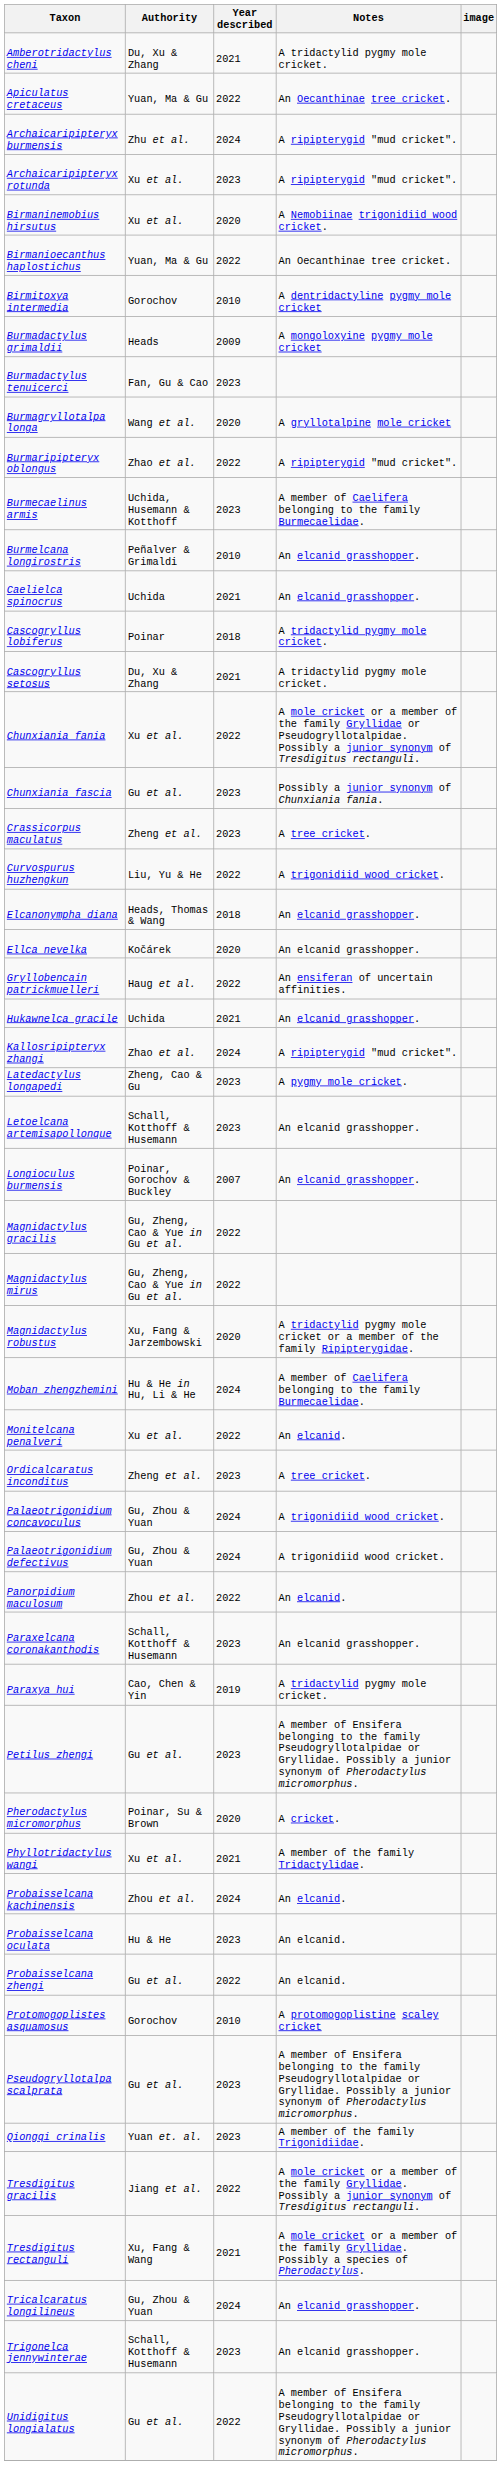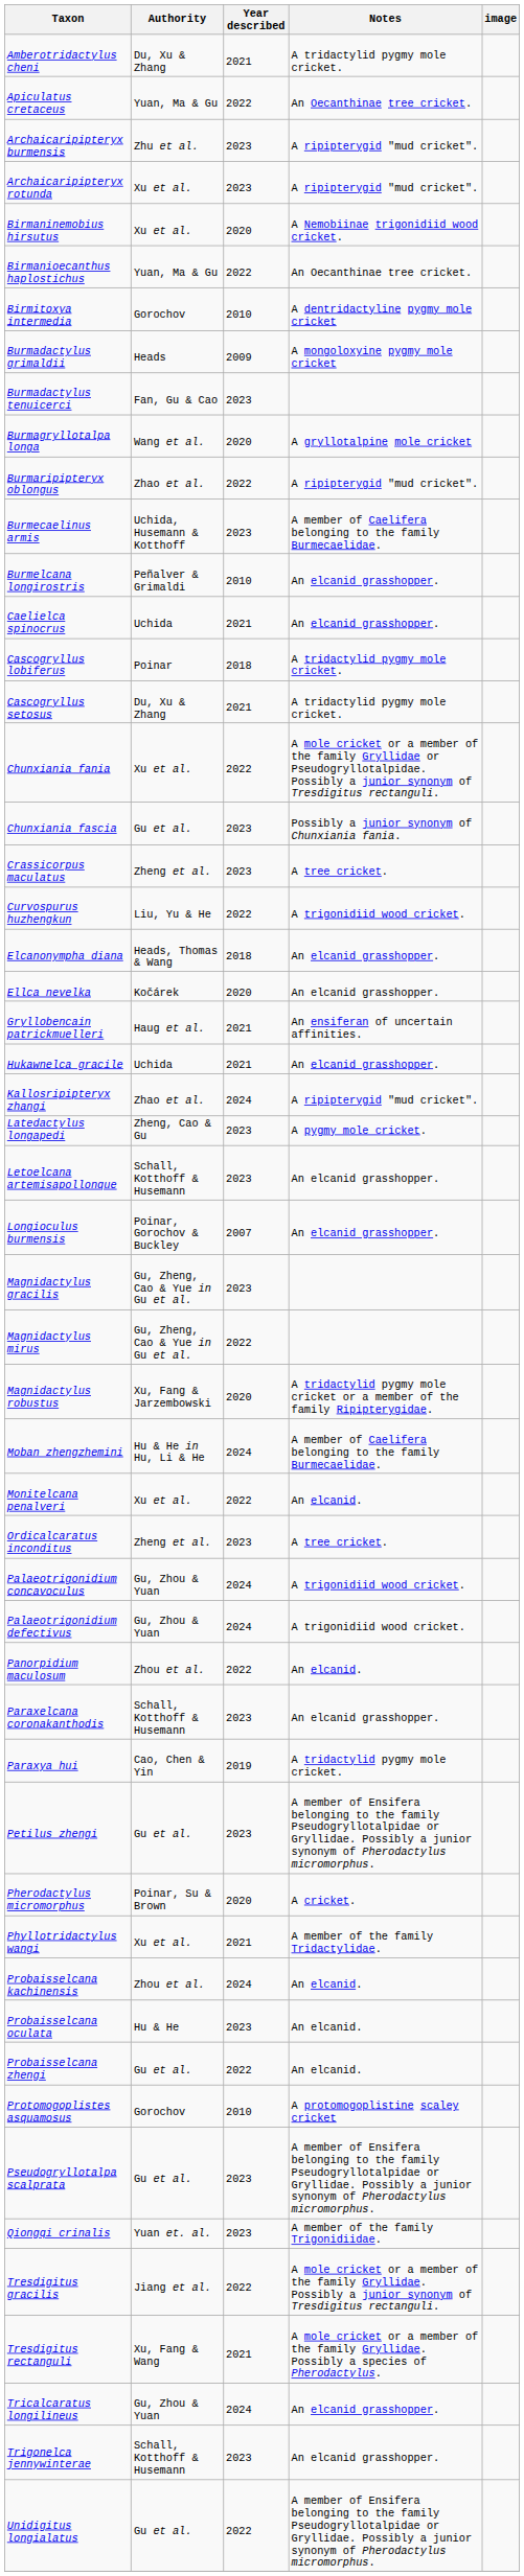 <table class="wikitable sortable" align="center" width="100%">
 <tr>
 <th>Taxon</th>
 <th>Authority</th>
 <th>Year described</th>
 <th>Notes</th>
 <th>image</th>
 </tr>
 <tr>
 <td><br><em><a href='#'>Amberotridactylus cheni</a></em></td>
 <td><br>Du, Xu & Zhang</td>
 <td><br>2021</td>
 <td><br>A tridactylid pygmy mole cricket.</td>
 <td></td>
 </tr>
 <tr>
 <td><br><em><a href='#'>Apiculatus cretaceus</a></em></td>
 <td><br>Yuan, Ma & Gu</td>
 <td><br>2022</td>
 <td><br>An <a href='#'>Oecanthinae</a> <a href='#'>tree cricket</a>.</td>
 <td></td>
 </tr>
 <tr>
 <td><br><em><a href='#'>Archaicaripipteryx burmensis</a></em></td>
 <td><br>Zhu <em>et al.</em></td>
-<td><br>2024</td>
+<td><br>2023</td>
 <td><br>A <a href='#'>ripipterygid</a> "mud cricket".</td>
 <td></td>
 </tr>
 <tr>
 <td><br><em><a href='#'>Archaicaripipteryx rotunda</a></em></td>
 <td><br>Xu <em>et al.</em></td>
 <td><br>2023</td>
 <td><br>A <a href='#'>ripipterygid</a> "mud cricket".</td>
 <td></td>
 </tr>
 <tr>
 <td><br><em><a href='#'>Birmaninemobius hirsutus</a></em></td>
 <td><br>Xu <em>et al.</em></td>
 <td><br>2020</td>
 <td><br>A <a href='#'>Nemobiinae</a> <a href='#'>trigonidiid wood cricket</a>.</td>
 <td></td>
 </tr>
 <tr>
 <td><br><em><a href='#'>Birmanioecanthus haplostichus</a></em></td>
 <td><br>Yuan, Ma & Gu</td>
 <td><br>2022</td>
 <td><br>An Oecanthinae tree cricket.</td>
 <td></td>
 </tr>
 <tr>
 <td><br><em><a href='#'>Birmitoxya intermedia</a></em></td>
 <td><br>Gorochov</td>
 <td><br>2010</td>
 <td><br>A <a href='#'>dentridactyline</a> <a href='#'>pygmy mole cricket</a></td>
 <td></td>
 </tr>
 <tr>
 <td><br><em><a href='#'>Burmadactylus grimaldii</a></em></td>
 <td><br>Heads</td>
 <td><br>2009</td>
 <td><br>A <a href='#'>mongoloxyine</a> <a href='#'>pygmy mole cricket</a></td>
 <td></td>
 </tr>
 <tr>
 <td><br><em><a href='#'>Burmadactylus tenuicerci</a></em></td>
 <td><br>Fan, Gu & Cao</td>
 <td><br>2023</td>
 <td></td>
 <td></td>
 </tr>
 <tr>
 <td><br><em><a href='#'>Burmagryllotalpa longa</a></em></td>
 <td><br>Wang <em>et al.</em></td>
 <td><br>2020</td>
 <td><br>A <a href='#'>gryllotalpine</a> <a href='#'>mole cricket</a></td>
 <td></td>
 </tr>
 <tr>
 <td><br><em><a href='#'>Burmaripipteryx oblongus</a></em></td>
 <td><br>Zhao <em>et al.</em></td>
 <td><br>2022</td>
 <td><br>A <a href='#'>ripipterygid</a> "mud cricket".</td>
 <td></td>
 </tr>
 <tr>
 <td><br><em><a href='#'>Burmecaelinus armis</a></em></td>
 <td><br>Uchida, Husemann & Kotthoff</td>
 <td><br>2023</td>
 <td><br>A member of <a href='#'>Caelifera</a> belonging to the family <a href='#'>Burmecaelidae</a>.</td>
 <td></td>
 </tr>
 <tr>
 <td><br><em><a href='#'>Burmelcana longirostris</a></em></td>
 <td><br>Peñalver & Grimaldi</td>
 <td><br>2010</td>
 <td><br>An <a href='#'>elcanid grasshopper</a>.</td>
 <td></td>
 </tr>
 <tr>
 <td><br><em><a href='#'>Caelielca spinocrus</a></em></td>
 <td><br>Uchida</td>
 <td><br>2021</td>
 <td><br>An <a href='#'>elcanid grasshopper</a>.</td>
 <td></td>
 </tr>
 <tr>
 <td><br><em><a href='#'>Cascogryllus lobiferus</a></em></td>
 <td><br>Poinar</td>
 <td><br>2018</td>
 <td><br>A <a href='#'>tridactylid pygmy mole cricket</a>.</td>
 <td></td>
 </tr>
 <tr>
 <td><br><em><a href='#'>Cascogryllus setosus</a></em></td>
 <td><br>Du, Xu & Zhang</td>
 <td><br>2021</td>
 <td><br>A tridactylid pygmy mole cricket.</td>
 <td></td>
 </tr>
 <tr>
 <td><br><em><a href='#'>Chunxiania fania</a></em></td>
 <td><br>Xu <em>et al.</em></td>
 <td><br>2022</td>
 <td><br>A <a href='#'>mole cricket</a> or a member of the family <a href='#'>Gryllidae</a> or Pseudogryllotalpidae.<br>Possibly a <a href='#'>junior synonym</a> of <em>Tresdigitus rectanguli</em>.</td>
 <td></td>
 </tr>
 <tr>
 <td><br><em><a href='#'>Chunxiania fascia</a></em></td>
 <td><br>Gu <em>et al.</em></td>
 <td><br>2023</td>
 <td><br>Possibly a <a href='#'>junior synonym</a> of <em>Chunxiania fania</em>.</td>
 <td></td>
 </tr>
 <tr>
 <td><br><em><a href='#'>Crassicorpus maculatus</a></em></td>
 <td><br>Zheng <em>et al.</em></td>
 <td><br>2023</td>
 <td><br>A <a href='#'>tree cricket</a>.</td>
 <td></td>
 </tr>
 <tr>
 <td><br><em><a href='#'>Curvospurus huzhengkun</a></em></td>
 <td><br>Liu, Yu & He</td>
 <td><br>2022</td>
 <td><br>A <a href='#'>trigonidiid wood cricket</a>.</td>
 </tr>
 <tr>
 <td><br><em><a href='#'>Elcanonympha diana</a></em></td>
 <td><br>Heads, Thomas & Wang</td>
 <td><br>2018</td>
 <td><br>An <a href='#'>elcanid grasshopper</a>.</td>
 <td><br></td>
 </tr>
 <tr>
 <td><br><em><a href='#'>Ellca nevelka</a></em></td>
 <td><br>Kočárek</td>
 <td><br>2020</td>
 <td><br>An elcanid grasshopper.</td>
 <td></td>
 </tr>
 <tr>
 <td><br><em><a href='#'>Gryllobencain patrickmuelleri</a></em></td>
 <td><br>Haug <em>et al.</em></td>
-<td><br>2022</td>
+<td><br>2021</td>
 <td><br>An <a href='#'>ensiferan</a> of uncertain affinities.</td>
 <td></td>
 </tr>
 <tr>
 <td><br><em><a href='#'>Hukawnelca gracile</a></em></td>
 <td><br>Uchida</td>
 <td><br>2021</td>
 <td><br>An <a href='#'>elcanid grasshopper</a>.</td>
 <td></td>
 </tr>
 <tr>
 <td><br><em><a href='#'>Kallosripipteryx zhangi</a></em></td>
 <td><br>Zhao <em>et al.</em></td>
 <td><br>2024</td>
 <td><br>A <a href='#'>ripipterygid</a> "mud cricket".</td>
 <td></td>
 </tr>
 <tr>
 <td><em><a href='#'>Latedactylus longapedi</a></em></td>
 <td>Zheng, Cao & Gu</td>
 <td>2023</td>
 <td>A <a href='#'>pygmy mole cricket</a>.</td>
 <td></td>
 </tr>
 <tr>
 <td><br><em><a href='#'>Letoelcana artemisapollonque</a></em></td>
 <td><br>Schall, Kotthoff & Husemann</td>
 <td><br>2023</td>
 <td><br>An elcanid grasshopper.</td>
 <td></td>
 </tr>
 <tr>
 <td><br><em><a href='#'>Longioculus burmensis</a></em></td>
 <td><br>Poinar, Gorochov & Buckley</td>
 <td><br>2007</td>
 <td><br>An <a href='#'>elcanid grasshopper</a>.</td>
 <td></td>
 </tr>
 <tr>
 <td><br><em><a href='#'>Magnidactylus gracilis</a></em></td>
 <td><br>Gu, Zheng, Cao & Yue <em>in</em> Gu <em>et al.</em></td>
-<td><br>2022</td>
+<td><br>2023</td>
 <td></td>
 <td></td>
 </tr>
 <tr>
 <td><br><em><a href='#'>Magnidactylus mirus</a></em></td>
 <td><br>Gu, Zheng, Cao & Yue <em>in</em> Gu <em>et al.</em></td>
 <td><br>2022</td>
 <td></td>
 <td></td>
 </tr>
 <tr>
 <td><br><em><a href='#'>Magnidactylus robustus</a></em></td>
 <td><br>Xu, Fang & Jarzembowski</td>
 <td><br>2020</td>
 <td><br>A <a href='#'>tridactylid</a> pygmy mole cricket or a member of the family <a href='#'>Ripipterygidae</a>.</td>
 <td></td>
 </tr>
 <tr>
 <td><br><em><a href='#'>Moban zhengzhemini</a></em></td>
 <td><br>Hu & He <em>in</em> Hu, Li & He</td>
 <td><br>2024</td>
 <td><br>A member of <a href='#'>Caelifera</a> belonging to the family <a href='#'>Burmecaelidae</a>.</td>
 <td></td>
 </tr>
 <tr>
 <td><br><em><a href='#'>Monitelcana penalveri</a></em></td>
 <td><br>Xu <em>et al.</em></td>
 <td><br>2022</td>
 <td><br>An <a href='#'>elcanid</a>.</td>
 <td></td>
 </tr>
 <tr>
 <td><br><em><a href='#'>Ordicalcaratus inconditus</a></em></td>
 <td><br>Zheng <em>et al.</em></td>
 <td><br>2023</td>
 <td><br>A <a href='#'>tree cricket</a>.</td>
 <td></td>
 </tr>
 <tr>
 <td><br><em><a href='#'>Palaeotrigonidium concavoculus</a></em></td>
 <td><br>Gu, Zhou & Yuan</td>
 <td><br>2024</td>
 <td><br>A <a href='#'>trigonidiid wood cricket</a>.</td>
 <td></td>
 </tr>
 <tr>
 <td><br><em><a href='#'>Palaeotrigonidium defectivus</a></em></td>
 <td><br>Gu, Zhou & Yuan</td>
 <td><br>2024</td>
 <td><br>A trigonidiid wood cricket.</td>
 <td></td>
 </tr>
 <tr>
 <td><br><em><a href='#'>Panorpidium maculosum</a></em></td>
 <td><br>Zhou <em>et al.</em></td>
 <td><br>2022</td>
 <td><br>An <a href='#'>elcanid</a>.</td>
 <td></td>
 </tr>
 <tr>
 <td><br><em><a href='#'>Paraxelcana coronakanthodis</a></em></td>
 <td><br>Schall, Kotthoff & Husemann</td>
 <td><br>2023</td>
 <td><br>An elcanid grasshopper.</td>
 <td></td>
 </tr>
 <tr>
 <td><br><em><a href='#'>Paraxya hui</a></em></td>
 <td><br>Cao, Chen & Yin</td>
 <td><br>2019</td>
 <td><br>A <a href='#'>tridactylid</a> pygmy mole cricket.</td>
 <td></td>
 </tr>
 <tr>
 <td><br><em><a href='#'>Petilus zhengi</a></em></td>
 <td><br>Gu <em>et al.</em></td>
 <td><br>2023</td>
 <td><br>A member of Ensifera belonging to the family Pseudogryllotalpidae or Gryllidae. Possibly a junior synonym of <em>Pherodactylus micromorphus</em>.</td>
 <td></td>
 </tr>
 <tr>
 <td><br><em><a href='#'>Pherodactylus micromorphus</a></em></td>
 <td><br>Poinar, Su & Brown</td>
 <td><br>2020</td>
 <td><br>A <a href='#'>cricket</a>.</td>
 <td></td>
 </tr>
 <tr>
 <td><br><em><a href='#'>Phyllotridactylus wangi</a></em></td>
 <td><br>Xu <em>et al.</em></td>
 <td><br>2021</td>
 <td><br>A member of the family <a href='#'>Tridactylidae</a>.</td>
 <td></td>
 </tr>
 <tr>
 <td><br><em><a href='#'>Probaisselcana kachinensis</a></em></td>
 <td><br>Zhou <em>et al.</em></td>
 <td><br>2024</td>
 <td><br>An <a href='#'>elcanid</a>.</td>
 <td></td>
 </tr>
 <tr>
 <td><br><em><a href='#'>Probaisselcana oculata</a></em></td>
 <td><br>Hu & He</td>
 <td><br>2023</td>
 <td><br>An elcanid.</td>
 <td></td>
 </tr>
 <tr>
 <td><br><em><a href='#'>Probaisselcana zhengi</a></em></td>
 <td><br>Gu <em>et al.</em></td>
 <td><br>2022</td>
 <td><br>An elcanid.</td>
 <td></td>
 </tr>
 <tr>
 <td><br><em><a href='#'>Protomogoplistes asquamosus</a></em></td>
 <td><br>Gorochov</td>
 <td><br>2010</td>
 <td><br>A <a href='#'>protomogoplistine</a> <a href='#'>scaley cricket</a></td>
 <td></td>
 </tr>
 <tr>
 <td><br><em><a href='#'>Pseudogryllotalpa scalprata</a></em></td>
 <td><br>Gu <em>et al.</em></td>
 <td><br>2023</td>
 <td><br>A member of Ensifera belonging to the family Pseudogryllotalpidae or Gryllidae. Possibly a junior synonym of <em>Pherodactylus micromorphus</em>.</td>
 <td></td>
 </tr>
 <tr>
 <td><em><a href='#'>Qiongqi crinalis</a></em></td>
 <td>Yuan <em>et. al.</em></td>
 <td>2023</td>
 <td>A member of the family <a href='#'>Trigonidiidae</a>.</td>
 <td></td>
 </tr>
 <tr>
 <td><br><em><a href='#'>Tresdigitus gracilis</a></em></td>
 <td><br>Jiang <em>et al.</em></td>
 <td><br>2022</td>
 <td><br>A <a href='#'>mole cricket</a> or a member of the family <a href='#'>Gryllidae</a>.<br>Possibly a <a href='#'>junior synonym</a> of <em>Tresdigitus rectanguli</em>.</td>
 <td></td>
 </tr>
 <tr>
 <td><br><em><a href='#'>Tresdigitus rectanguli</a></em></td>
 <td><br>Xu, Fang & Wang</td>
 <td><br>2021</td>
 <td><br>A <a href='#'>mole cricket</a> or a member of the family <a href='#'>Gryllidae</a>.<br>Possibly a species of <em><a href='#'>Pherodactylus</a></em>.</td>
 <td></td>
 </tr>
 <tr>
 <td><br><em><a href='#'>Tricalcaratus longilineus</a></em></td>
 <td><br>Gu, Zhou & Yuan</td>
 <td><br>2024</td>
 <td><br>An <a href='#'>elcanid grasshopper</a>.</td>
 <td></td>
 </tr>
 <tr>
 <td><br><em><a href='#'>Trigonelca jennywinterae</a></em></td>
 <td><br>Schall, Kotthoff & Husemann</td>
 <td><br>2023</td>
 <td><br>An elcanid grasshopper.</td>
 <td></td>
 </tr>
 <tr>
 <td><br><em><a href='#'>Unidigitus longialatus</a></em></td>
 <td><br>Gu <em>et al.</em></td>
 <td><br>2022</td>
 <td><br>A member of Ensifera belonging to the family Pseudogryllotalpidae or Gryllidae. Possibly a junior synonym of <em>Pherodactylus micromorphus</em>.</td>
 <td></td>
 </tr>
 <tr>
 </tr>
 </table>
